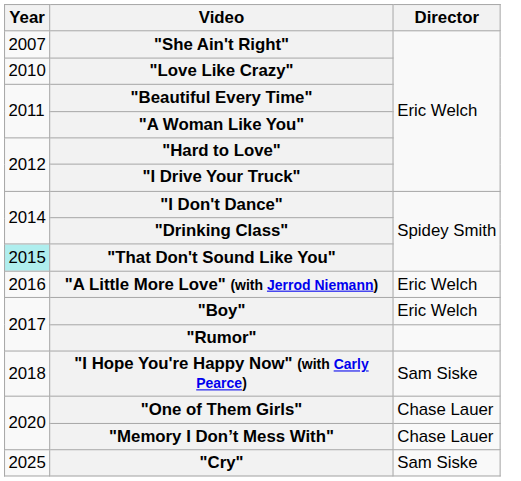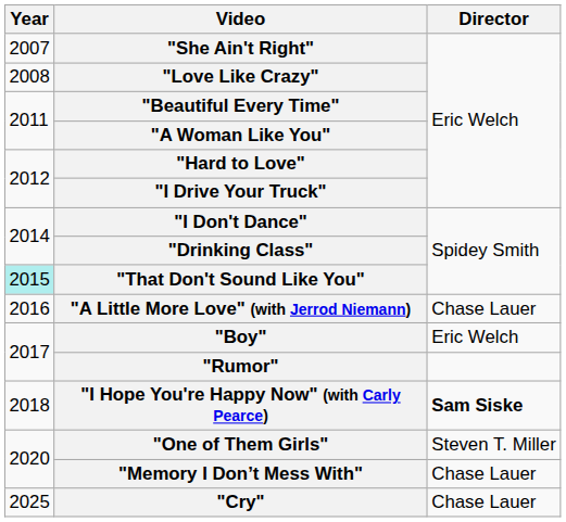 <table class="wikitable plainrowheaders">
 <tr>
 <th>Year</th>
 <th style="width:20em;">Video</th>
 <th>Director</th>
 </tr>
 <tr>
 <td>2007</td>
 <th scope="row">"She Ain't Right"</th>
 <td rowspan="6">Eric Welch</td>
 </tr>
 <tr>
-<td>2010</td>
+<td>2008</td>
 <th scope="row">"Love Like Crazy"</th>
 </tr>
 <tr>
 <td rowspan="2">2011</td>
 <th scope="row">"Beautiful Every Time"</th>
 </tr>
 <tr>
 <th scope="row">"A Woman Like You"</th>
 </tr>
 <tr>
 <td rowspan="2">2012</td>
 <th scope="row">"Hard to Love"</th>
 </tr>
 <tr>
 <th scope="row">"I Drive Your Truck"</th>
 </tr>
 <tr>
 <td rowspan="2">2014</td>
 <th scope="row">"I Don't Dance"</th>
 <td rowspan="3">Spidey Smith</td>
 </tr>
 <tr>
 <th scope="row">"Drinking Class"</th>
 </tr>
 <tr>
 <td style="background: paleturquoise;">2015</td>
 <th scope="row">"That Don't Sound Like You"</th>
 </tr>
 <tr>
 <td>2016</td>
 <th scope="row">"A Little More Love" <small>(with <a href='#'>Jerrod Niemann</a>)</small></th>
-<td>Eric Welch</td>
+<td>Chase Lauer</td>
 </tr>
 <tr>
 <td rowspan="2">2017</td>
 <th scope="row">"Boy"</th>
 <td>Eric Welch</td>
 </tr>
 <tr>
 <th scope="row">"Rumor"</th>
 <td></td>
 </tr>
 <tr>
 <td>2018</td>
 <th scope="row">"I Hope You're Happy Now" <small>(with <a href='#'>Carly Pearce</a>)</small></th>
-<td>Sam Siske</td>
+<td><strong>Sam Siske</strong></td>
 </tr>
 <tr>
 <td rowspan="2">2020</td>
 <th scope="row">"One of Them Girls"</th>
-<td>Chase Lauer</td>
+<td>Steven T. Miller</td>
 </tr>
 <tr>
 <th scope="row">"Memory I Don’t Mess With"</th>
 <td>Chase Lauer</td>
 </tr>
 <tr>
 <td>2025</td>
 <th scope="row">"Cry"</th>
-<td>Sam Siske</td>
+<td>Chase Lauer</td>
 </tr>
 </table>
